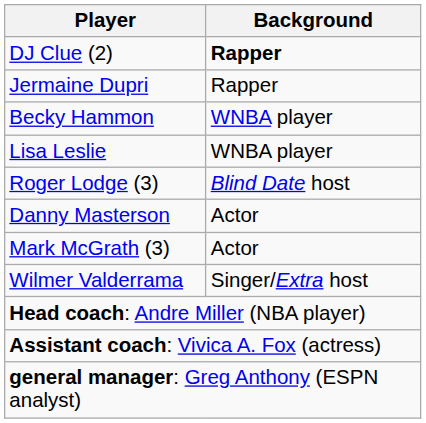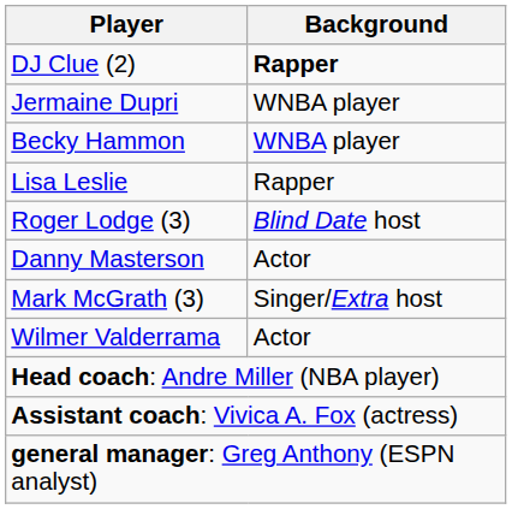 <table class="wikitable">
 <tr>
 <th width=150>Player</th>
 <th width=160>Background</th>
 </tr>
 <tr>
 <td><a href='#'>DJ Clue</a> (2)</td>
 <td><strong>Rapper</strong></td>
 </tr>
 <tr>
 <td><a href='#'>Jermaine Dupri</a></td>
-<td>Rapper</td>
+<td>WNBA player</td>
 </tr>
 <tr>
 <td><a href='#'>Becky Hammon</a></td>
 <td><a href='#'>WNBA</a> player</td>
 </tr>
 <tr>
 <td><a href='#'>Lisa Leslie</a></td>
-<td>WNBA player</td>
+<td>Rapper</td>
 </tr>
 <tr>
 <td><a href='#'>Roger Lodge</a> (3)</td>
 <td><em><a href='#'>Blind Date</a></em> host</td>
 </tr>
 <tr>
 <td><a href='#'>Danny Masterson</a></td>
 <td>Actor</td>
 </tr>
 <tr>
 <td><a href='#'>Mark McGrath</a> (3)</td>
-<td>Actor</td>
+<td>Singer/<em><a href='#'>Extra</a></em> host</td>
 </tr>
 <tr>
 <td><a href='#'>Wilmer Valderrama</a></td>
-<td>Singer/<em><a href='#'>Extra</a></em> host</td>
+<td>Actor</td>
 </tr>
 <tr>
 <td colspan="3"><strong>Head coach</strong>: <a href='#'>Andre Miller</a> (NBA player)</td>
 </tr>
 <tr>
 <td colspan="3"><strong>Assistant coach</strong>: <a href='#'>Vivica A. Fox</a> (actress)</td>
 </tr>
 <tr>
 <td colspan="3"><strong>general manager</strong>: <a href='#'>Greg Anthony</a> (ESPN analyst)</td>
 </tr>
 </table>
